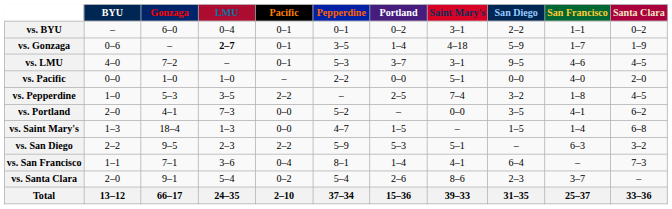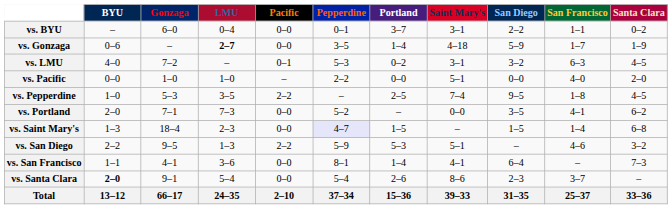 <table class="wikitable" style="white-space:nowrap;font-size:90%;">
 <tr>
 <th style="background:white; border-top-style:hidden; border-left-style:hidden; width:75px;"> </th>
 <th style="background:#002654; color:#fff; width:75px;">BYU</th>
 <th style="background:#002469; color:#f00; width:75px;">Gonzaga</th>
 <th style="background:#AB0C2F; color:#0076A5; width:75px;">LMU</th>
 <th style="background:#000; color:#ff7f00; width:75px;">Pacific</th>
 <th style="background:#0021a5; color:#ff6200; width:75px;">Pepperdine</th>
 <th style="background:#461d7c; color:#fff; width:75px;">Portland</th>
 <th style="background:#d80024; color:#06315b; width:75px;">Saint Mary's</th>
 <th style="background:#002654; color:#97caff; width:75px;">San Diego</th>
 <th style="background:#063; color:#fc3; width:75px;">San Francisco</th>
 <th style="background:#aa003d; color:#f0e8c4; width:75px;">Santa Clara</th>
 </tr>
 <tr style="text-align:center;">
 <th>vs. BYU</th>
 <td>–</td>
 <td>6–0</td>
 <td>0–4</td>
+<td>0–0</td>
 <td>0–1</td>
-<td>0–1</td>
-<td>0–2</td>
+<td>3–7</td>
 <td>3–1</td>
 <td>2–2</td>
 <td>1–1</td>
 <td>0–2</td>
 </tr>
 <tr style="text-align:center;">
 <th>vs. Gonzaga</th>
 <td>0–6</td>
 <td>–</td>
 <td><strong>2–7</strong></td>
-<td>0–1</td>
+<td>0–0</td>
 <td>3–5</td>
 <td>1–4</td>
 <td>4–18</td>
 <td>5–9</td>
 <td>1–7</td>
 <td>1–9</td>
 </tr>
 <tr style="text-align:center;">
 <th>vs. LMU</th>
 <td>4–0</td>
 <td>7–2</td>
 <td>–</td>
 <td>0–1</td>
 <td>5–3</td>
-<td>3–7</td>
+<td>0–2</td>
 <td>3–1</td>
-<td>9–5</td>
-<td>4–6</td>
+<td>3–2</td>
+<td>6–3</td>
 <td>4–5</td>
 </tr>
 <tr style="text-align:center;">
 <th>vs. Pacific</th>
 <td>0–0</td>
 <td>1–0</td>
 <td>1–0</td>
 <td>–</td>
 <td>2–2</td>
 <td>0–0</td>
 <td>5–1</td>
 <td>0–0</td>
 <td>4–0</td>
 <td>2–0</td>
 </tr>
 <tr style="text-align:center;">
 <th>vs. Pepperdine</th>
 <td>1–0</td>
 <td>5–3</td>
 <td>3–5</td>
 <td>2–2</td>
 <td>–</td>
 <td>2–5</td>
 <td>7–4</td>
-<td>3–2</td>
+<td>9–5</td>
 <td>1–8</td>
 <td>4–5</td>
 </tr>
 <tr style="text-align:center;">
 <th>vs. Portland</th>
 <td>2–0</td>
-<td>4–1</td>
+<td>7–1</td>
 <td>7–3</td>
 <td>0–0</td>
 <td>5–2</td>
 <td>–</td>
 <td>0–0</td>
 <td>3–5</td>
 <td>4–1</td>
 <td>6–2</td>
 </tr>
 <tr style="text-align:center;">
 <th>vs. Saint Mary's</th>
 <td>1–3</td>
 <td>18–4</td>
-<td>1–3</td>
+<td>2–3</td>
 <td>0–0</td>
-<td>4–7</td>
+<td style="background: lavender;">4–7</td>
 <td>1–5</td>
 <td>–</td>
 <td>1–5</td>
 <td>1–4</td>
 <td>6–8</td>
 </tr>
 <tr style="text-align:center;">
 <th>vs. San Diego</th>
 <td>2–2</td>
 <td>9–5</td>
-<td>2–3</td>
+<td>1–3</td>
 <td>2–2</td>
 <td>5–9</td>
 <td>5–3</td>
 <td>5–1</td>
 <td>–</td>
-<td>6–3</td>
+<td>4–6</td>
 <td>3–2</td>
 </tr>
 <tr style="text-align:center;">
 <th>vs. San Francisco</th>
 <td>1–1</td>
-<td>7–1</td>
+<td>4–1</td>
 <td>3–6</td>
-<td>0–4</td>
+<td>0–0</td>
 <td>8–1</td>
 <td>1–4</td>
 <td>4–1</td>
 <td>6–4</td>
 <td>–</td>
 <td>7–3</td>
 </tr>
 <tr style="text-align:center;">
 <th>vs. Santa Clara</th>
-<td>2–0</td>
+<td><strong>2–0</strong></td>
 <td>9–1</td>
 <td>5–4</td>
-<td>0–2</td>
+<td>0–0</td>
 <td>5–4</td>
 <td>2–6</td>
 <td>8–6</td>
 <td>2–3</td>
 <td>3–7</td>
 <td>–<br></td>
 </tr>
 <tr style="text-align:center;">
 <th>Total</th>
 <th>13–12</th>
 <th>66–17</th>
 <th>24–35</th>
 <th>2–10</th>
 <th>37–34</th>
 <th>15–36</th>
 <th>39–33</th>
 <th>31–35</th>
 <th>25–37</th>
 <th>33–36</th>
 </tr>
 </table>
